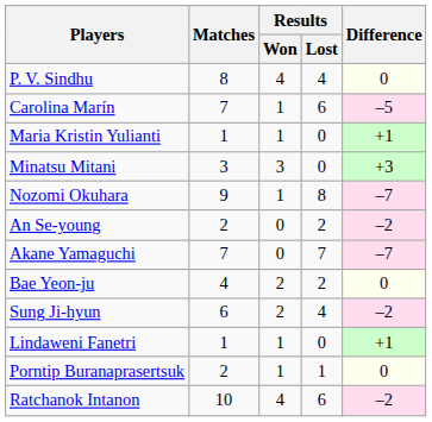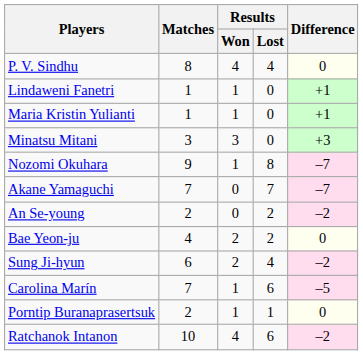 <table class=wikitable style="text-align:center; font-size:small">
 <tr>
 <th rowspan="2">Players</th>
 <th rowspan="2">Matches</th>
 <th colspan="2">Results</th>
 <th rowspan="2">Difference</th>
 </tr>
 <tr>
 <th>Won</th>
 <th>Lost</th>
 </tr>
 <tr>
 <td align="left"> <a href='#'>P. V. Sindhu</a></td>
 <td>8</td>
 <td>4</td>
 <td>4</td>
 <td bgcolor="#fffff0">0</td>
 </tr>
 <tr>
-<td align="left"> <a href='#'>Carolina Marín</a></td>
-<td>7</td>
+<td align="left"> <a href='#'>Lindaweni Fanetri</a></td>
 <td>1</td>
-<td>6</td>
-<td bgcolor="#ffddee">–5</td>
+<td>1</td>
+<td>0</td>
+<td bgcolor="#ccffcc">+1</td>
 </tr>
 <tr>
 <td align="left"> <a href='#'>Maria Kristin Yulianti</a></td>
 <td>1</td>
 <td>1</td>
 <td>0</td>
 <td bgcolor="#ccffcc">+1</td>
 </tr>
 <tr>
 <td align="left"> <a href='#'>Minatsu Mitani</a></td>
 <td>3</td>
 <td>3</td>
 <td>0</td>
 <td bgcolor="#ccffcc">+3</td>
 </tr>
 <tr>
 <td align="left"> <a href='#'>Nozomi Okuhara</a></td>
 <td>9</td>
 <td>1</td>
 <td>8</td>
 <td bgcolor="#ffddee">–7</td>
 </tr>
 <tr>
+<td align="left"> <a href='#'>Akane Yamaguchi</a></td>
+<td>7</td>
+<td>0</td>
+<td>7</td>
+<td bgcolor="#ffddee">–7</td>
+</tr>
+<tr>
 <td align="left"> <a href='#'>An Se-young</a></td>
 <td>2</td>
 <td>0</td>
 <td>2</td>
 <td bgcolor="#ffddee">–2</td>
-</tr>
-<tr>
-<td align="left"> <a href='#'>Akane Yamaguchi</a></td>
-<td>7</td>
-<td>0</td>
-<td>7</td>
-<td bgcolor="#ffddee">–7</td>
 </tr>
 <tr>
 <td align="left"> <a href='#'>Bae Yeon-ju</a></td>
 <td>4</td>
 <td>2</td>
 <td>2</td>
 <td bgcolor="#fffff0">0</td>
 </tr>
 <tr>
 <td align="left"> <a href='#'>Sung Ji-hyun</a></td>
 <td>6</td>
 <td>2</td>
 <td>4</td>
 <td bgcolor="#ffddee">–2</td>
 </tr>
 <tr>
-<td align="left"> <a href='#'>Lindaweni Fanetri</a></td>
+<td align="left"> <a href='#'>Carolina Marín</a></td>
+<td>7</td>
 <td>1</td>
-<td>1</td>
-<td>0</td>
-<td bgcolor="#ccffcc">+1</td>
+<td>6</td>
+<td bgcolor="#ffddee">–5</td>
 </tr>
 <tr>
 <td align="left"> <a href='#'>Porntip Buranaprasertsuk</a></td>
 <td>2</td>
 <td>1</td>
 <td>1</td>
 <td bgcolor="#fffff0">0</td>
 </tr>
 <tr>
 <td align="left"> <a href='#'>Ratchanok Intanon</a></td>
 <td>10</td>
 <td>4</td>
 <td>6</td>
 <td bgcolor="#ffddee">–2</td>
 </tr>
 </table>
